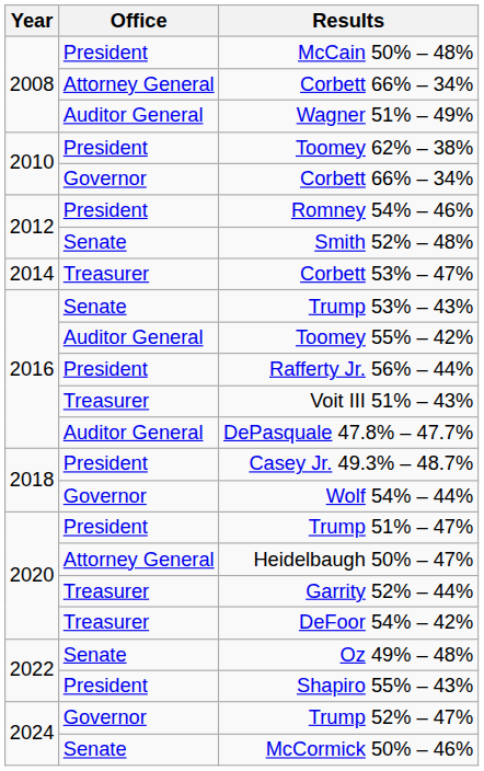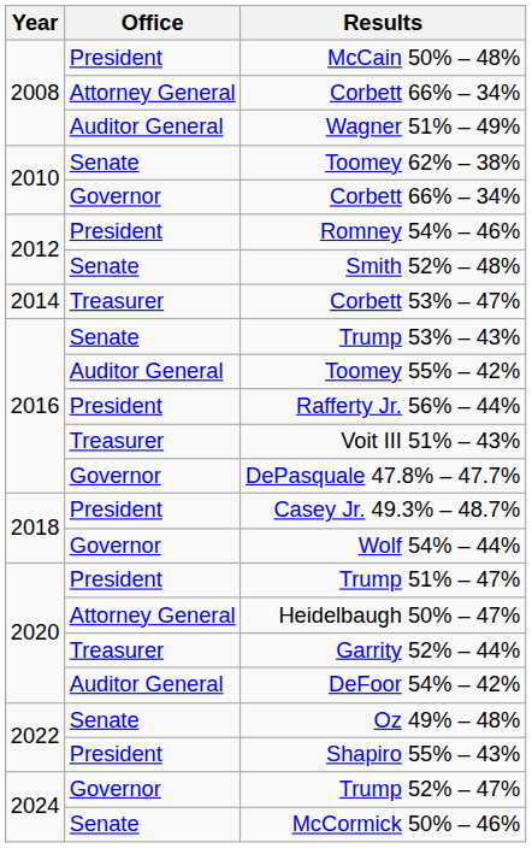 <table class=wikitable>
 <tr>
 <th>Year</th>
 <th>Office</th>
 <th>Results</th>
 </tr>
 <tr>
 <td rowspan=3>2008</td>
 <td><a href='#'>President</a></td>
 <td align="right" ><a href='#'>McCain</a> 50% – 48%</td>
 </tr>
 <tr>
 <td><a href='#'>Attorney General</a></td>
 <td align="right" ><a href='#'>Corbett</a> 66% – 34%</td>
 </tr>
 <tr>
 <td><a href='#'>Auditor General</a></td>
 <td align="right" ><a href='#'>Wagner</a> 51% – 49%</td>
 </tr>
 <tr>
 <td rowspan=2>2010</td>
-<td><a href='#'>President</a></td>
+<td><a href='#'>Senate</a></td>
 <td align="right" ><a href='#'>Toomey</a> 62% – 38%</td>
 </tr>
 <tr>
 <td><a href='#'>Governor</a></td>
 <td align="right" ><a href='#'>Corbett</a> 66% – 34%</td>
 </tr>
 <tr>
 <td rowspan=2>2012</td>
 <td><a href='#'>President</a></td>
 <td align="right" ><a href='#'>Romney</a> 54% – 46%</td>
 </tr>
 <tr>
 <td><a href='#'>Senate</a></td>
 <td align="right" ><a href='#'>Smith</a> 52% – 48%</td>
 </tr>
 <tr>
 <td>2014</td>
 <td><a href='#'>Treasurer</a></td>
 <td align="right" ><a href='#'>Corbett</a> 53% – 47%</td>
 </tr>
 <tr>
 <td rowspan=5>2016</td>
 <td><a href='#'>Senate</a></td>
 <td align="right" ><a href='#'>Trump</a> 53% – 43%</td>
 </tr>
 <tr>
 <td><a href='#'>Auditor General</a></td>
 <td align="right" ><a href='#'>Toomey</a> 55% – 42%</td>
 </tr>
 <tr>
 <td><a href='#'>President</a></td>
 <td align="right" ><a href='#'>Rafferty Jr.</a> 56% – 44%</td>
 </tr>
 <tr>
 <td><a href='#'>Treasurer</a></td>
 <td align="right" >Voit III 51% – 43%</td>
 </tr>
 <tr>
-<td><a href='#'>Auditor General</a></td>
+<td><a href='#'>Governor</a></td>
 <td align="right" ><a href='#'>DePasquale</a> 47.8% – 47.7%</td>
 </tr>
 <tr>
 <td rowspan=2>2018</td>
 <td><a href='#'>President</a></td>
 <td align="right" ><a href='#'>Casey Jr.</a> 49.3% – 48.7%</td>
 </tr>
 <tr>
 <td><a href='#'>Governor</a></td>
 <td align="right" ><a href='#'>Wolf</a> 54% – 44%</td>
 </tr>
 <tr>
 <td rowspan=4>2020</td>
 <td><a href='#'>President</a></td>
 <td align="right" ><a href='#'>Trump</a> 51% – 47%</td>
 </tr>
 <tr>
 <td><a href='#'>Attorney General</a></td>
 <td align="right" >Heidelbaugh 50% – 47%</td>
 </tr>
 <tr>
 <td><a href='#'>Treasurer</a></td>
 <td align="right" ><a href='#'>Garrity</a> 52% – 44%</td>
 </tr>
 <tr>
-<td><a href='#'>Treasurer</a></td>
+<td><a href='#'>Auditor General</a></td>
 <td align="right" ><a href='#'>DeFoor</a> 54% – 42%</td>
 </tr>
 <tr>
 <td rowspan=2>2022</td>
 <td><a href='#'>Senate</a></td>
 <td align="right" ><a href='#'>Oz</a> 49% – 48%</td>
 </tr>
 <tr>
 <td><a href='#'>President</a></td>
 <td align="right" ><a href='#'>Shapiro</a> 55% – 43%</td>
 </tr>
 <tr>
 <td rowspan=2>2024</td>
 <td><a href='#'>Governor</a></td>
 <td align="right" ><a href='#'>Trump</a> 52% – 47%</td>
 </tr>
 <tr>
 <td><a href='#'>Senate</a></td>
 <td align="right" ><a href='#'>McCormick</a> 50% – 46%</td>
 </tr>
 </table>
